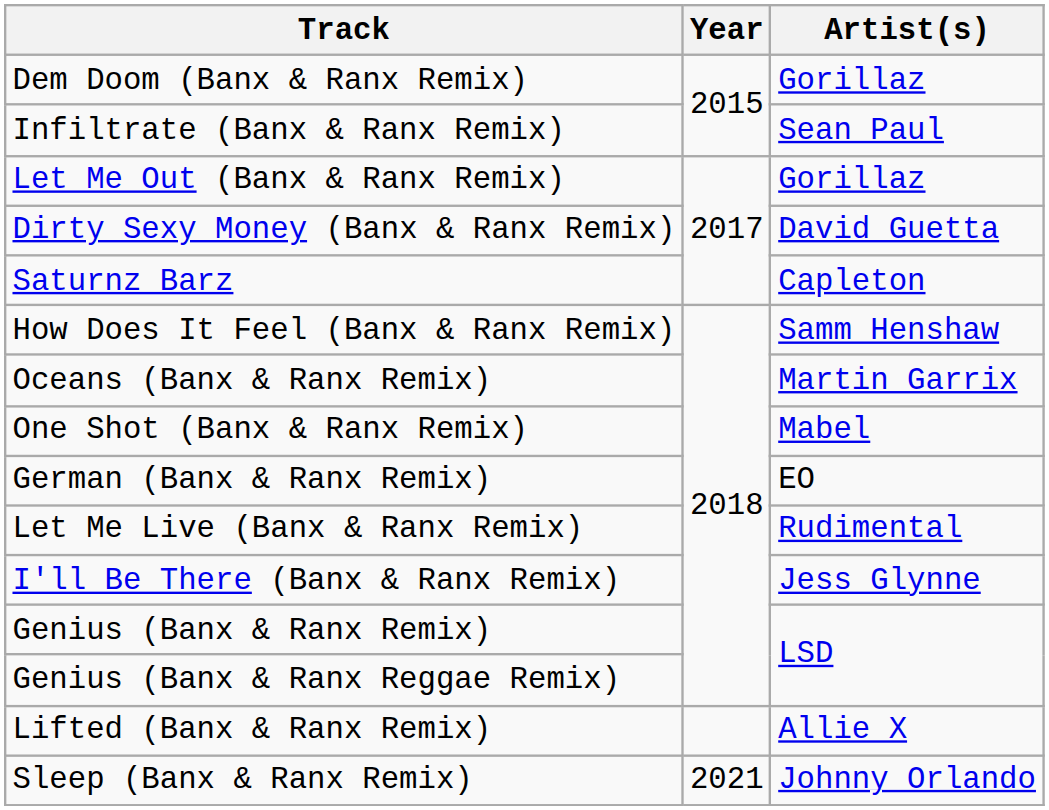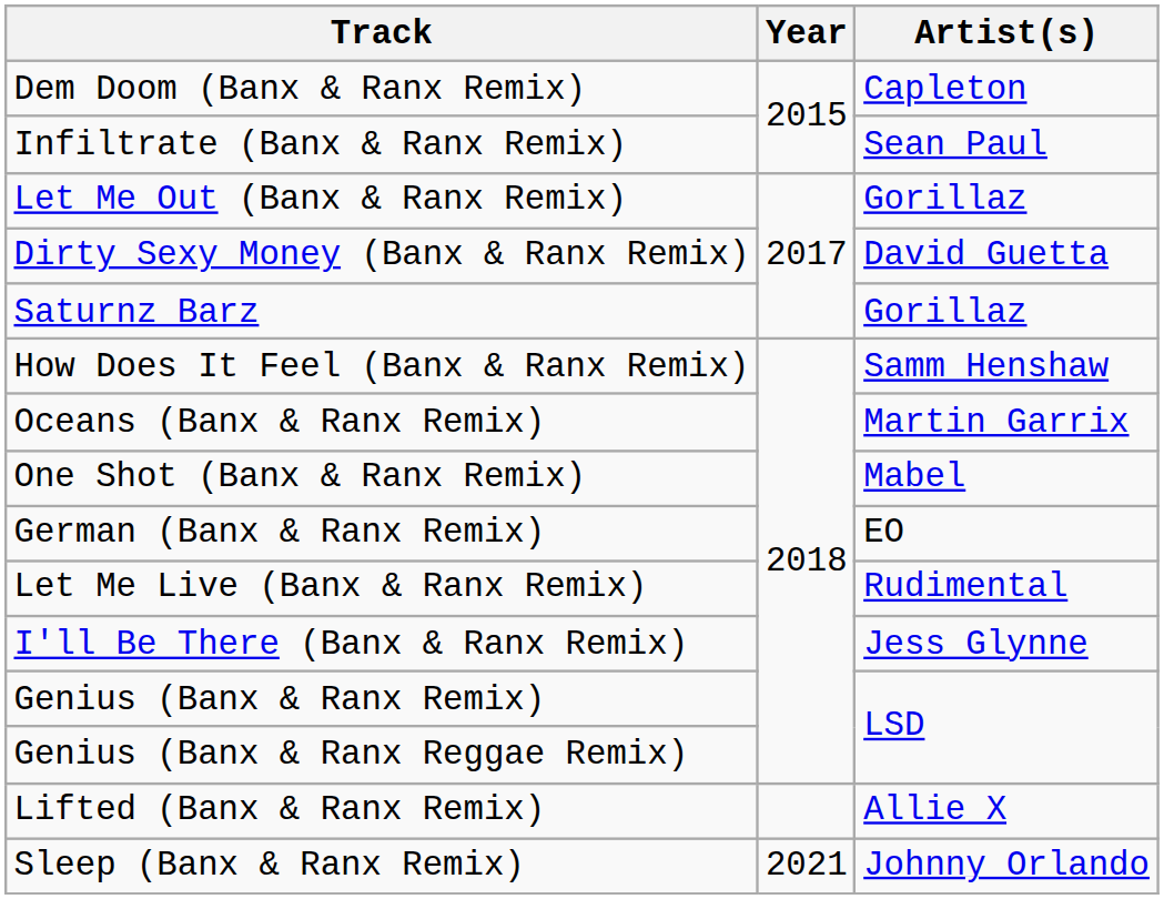 <table class="wikitable">
 <tr>
 <th>Track</th>
 <th>Year</th>
 <th>Artist(s)</th>
 </tr>
 <tr>
 <td>Dem Doom (Banx & Ranx Remix)</td>
 <td rowspan="2">2015</td>
-<td><a href='#'>Gorillaz</a></td>
+<td><a href='#'>Capleton</a></td>
 </tr>
 <tr>
 <td>Infiltrate (Banx & Ranx Remix)</td>
 <td><a href='#'>Sean Paul</a></td>
 </tr>
 <tr>
 <td><a href='#'>Let Me Out</a> (Banx & Ranx Remix)<br></td>
 <td rowspan="3">2017</td>
 <td><a href='#'>Gorillaz</a></td>
 </tr>
 <tr>
 <td><a href='#'>Dirty Sexy Money</a> (Banx & Ranx Remix)</td>
 <td><a href='#'>David Guetta</a></td>
 </tr>
 <tr>
 <td><a href='#'>Saturnz Barz</a></td>
-<td><a href='#'>Capleton</a></td>
+<td><a href='#'>Gorillaz</a></td>
 </tr>
 <tr>
 <td>How Does It Feel (Banx & Ranx Remix)</td>
 <td rowspan="8">2018</td>
 <td><a href='#'>Samm Henshaw</a></td>
 </tr>
 <tr>
 <td>Oceans (Banx & Ranx Remix)<br></td>
 <td><a href='#'>Martin Garrix</a></td>
 </tr>
 <tr>
 <td>One Shot (Banx & Ranx Remix)</td>
 <td><a href='#'>Mabel</a></td>
 </tr>
 <tr>
 <td>German (Banx & Ranx Remix)</td>
 <td>EO</td>
 </tr>
 <tr>
 <td>Let Me Live (Banx & Ranx Remix)<br></td>
 <td><a href='#'>Rudimental</a></td>
 </tr>
 <tr>
 <td><a href='#'>I'll Be There</a> (Banx & Ranx Remix)</td>
 <td><a href='#'>Jess Glynne</a></td>
 </tr>
 <tr>
 <td>Genius (Banx & Ranx Remix)<br></td>
 <td rowspan="2"><a href='#'>LSD</a></td>
 </tr>
 <tr>
 <td>Genius (Banx & Ranx Reggae Remix)</td>
 </tr>
 <tr>
 <td>Lifted (Banx & Ranx Remix)</td>
 <td></td>
 <td><a href='#'>Allie X</a></td>
 </tr>
 <tr>
 <td>Sleep (Banx & Ranx Remix)</td>
 <td>2021</td>
 <td><a href='#'>Johnny Orlando</a></td>
 </tr>
 </table>
